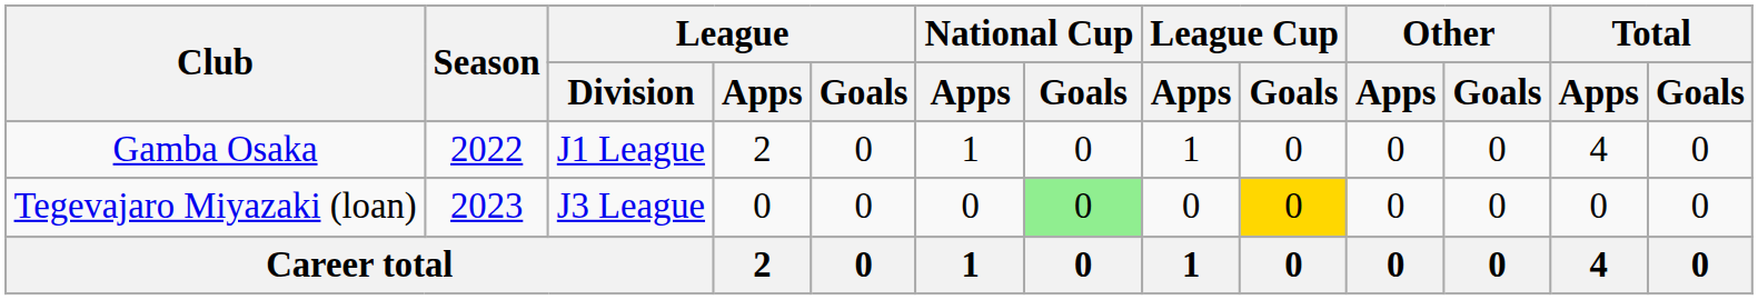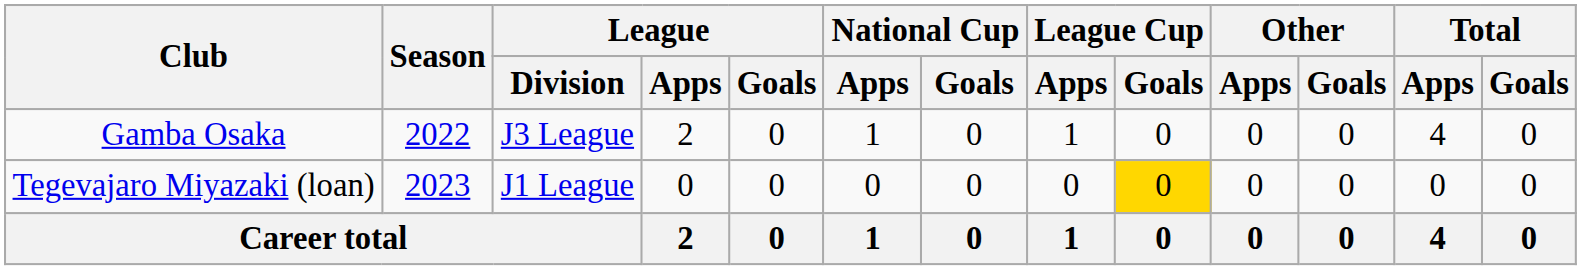 <table class="wikitable" style="text-align:center">
 <tr>
 <th rowspan="2">Club</th>
 <th rowspan="2">Season</th>
 <th colspan="3">League</th>
 <th colspan="2">National Cup</th>
 <th colspan="2">League Cup</th>
 <th colspan="2">Other</th>
 <th colspan="2">Total</th>
 </tr>
 <tr>
 <th>Division</th>
 <th>Apps</th>
 <th>Goals</th>
 <th>Apps</th>
 <th>Goals</th>
 <th>Apps</th>
 <th>Goals</th>
 <th>Apps</th>
 <th>Goals</th>
 <th>Apps</th>
 <th>Goals</th>
 </tr>
 <tr>
 <td><a href='#'>Gamba Osaka</a></td>
 <td><a href='#'>2022</a></td>
-<td><a href='#'>J1 League</a></td>
+<td><a href='#'>J3 League</a></td>
 <td>2</td>
 <td>0</td>
 <td>1</td>
 <td>0</td>
 <td>1</td>
 <td>0</td>
 <td>0</td>
 <td>0</td>
 <td>4</td>
 <td>0</td>
 </tr>
 <tr>
 <td><a href='#'>Tegevajaro Miyazaki</a> (loan)</td>
 <td><a href='#'>2023</a></td>
-<td><a href='#'>J3 League</a></td>
+<td><a href='#'>J1 League</a></td>
 <td>0</td>
 <td>0</td>
 <td>0</td>
-<td style="background: lightgreen;">0</td>
+<td>0</td>
 <td>0</td>
 <td style="background: gold;">0</td>
 <td>0</td>
 <td>0</td>
 <td>0</td>
 <td>0</td>
 </tr>
 <tr>
 <th colspan=3>Career total</th>
 <th>2</th>
 <th>0</th>
 <th>1</th>
 <th>0</th>
 <th>1</th>
 <th>0</th>
 <th>0</th>
 <th>0</th>
 <th>4</th>
 <th>0</th>
 </tr>
 </table>
